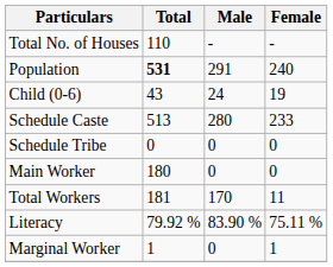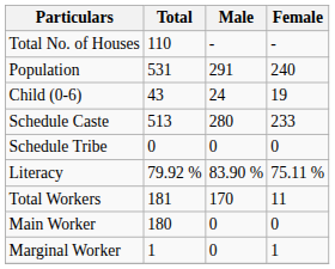 <table class="wikitable sortable">
 <tr>
 <th>Particulars</th>
 <th>Total</th>
 <th>Male</th>
 <th>Female</th>
 </tr>
 <tr>
 <td>Total No. of Houses</td>
 <td>110</td>
 <td>-</td>
 <td>-</td>
 </tr>
 <tr>
 <td>Population</td>
-<td><strong>531</strong></td>
+<td>531</td>
 <td>291</td>
 <td>240</td>
 </tr>
 <tr>
 <td>Child (0-6)</td>
 <td>43</td>
 <td>24</td>
 <td>19</td>
 </tr>
 <tr>
 <td>Schedule Caste</td>
 <td>513</td>
 <td>280</td>
 <td>233</td>
 </tr>
 <tr>
 <td>Schedule Tribe</td>
 <td>0</td>
 <td>0</td>
 <td>0</td>
 </tr>
 <tr>
-<td>Main Worker</td>
-<td>180</td>
-<td>0</td>
-<td>0</td>
+<td>Literacy</td>
+<td>79.92 %</td>
+<td>83.90 %</td>
+<td>75.11 %</td>
 </tr>
 <tr>
 <td>Total Workers</td>
 <td>181</td>
 <td>170</td>
 <td>11</td>
 </tr>
 <tr>
-<td>Literacy</td>
-<td>79.92 %</td>
-<td>83.90 %</td>
-<td>75.11 %</td>
+<td>Main Worker</td>
+<td>180</td>
+<td>0</td>
+<td>0</td>
 </tr>
 <tr>
 <td>Marginal Worker</td>
 <td>1</td>
 <td>0</td>
 <td>1</td>
 </tr>
 <tr>
 </tr>
 </table>
